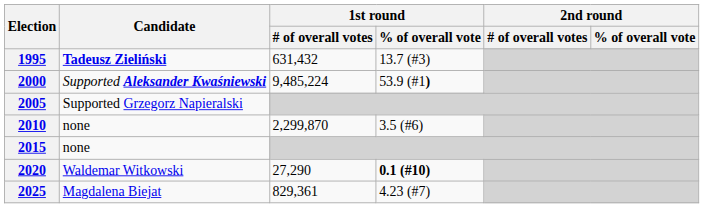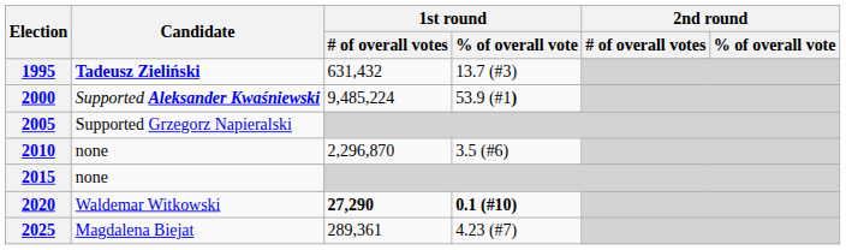 <table class=wikitable>
 <tr>
 <th rowspan=2>Election</th>
 <th rowspan=2>Candidate</th>
 <th colspan=2>1st round</th>
 <th colspan=2>2nd round</th>
 </tr>
 <tr>
 <th># of overall votes</th>
 <th>% of overall vote</th>
 <th># of overall votes</th>
 <th>% of overall vote</th>
 </tr>
 <tr>
 <th><a href='#'>1995</a></th>
 <td><strong><a href='#'>Tadeusz Zieliński</a></strong></td>
 <td>631,432</td>
 <td>13.7 (#3)</td>
 <td colspan="2" style="background:lightgrey;"></td>
 </tr>
 <tr>
 <th><a href='#'>2000</a></th>
 <td><em>Supported <strong><a href='#'>Aleksander Kwaśniewski</a><strong><em></td>
 <td>9,485,224</td>
 <td>53.9 (</strong>#1<strong>)</td>
 <td colspan="2" style="background:lightgrey;"></td>
 </tr>
 <tr>
 <th><a href='#'>2005</a></th>
 <td></em>Supported <a href='#'>Grzegorz Napieralski</a><em></td>
 <td colspan="4" style="background:lightgrey;"></td>
 </tr>
 <tr>
 <th><a href='#'>2010</a></th>
 <td></em>none<em></td>
-<td>2,299,870</td>
+<td>2,296,870</td>
 <td>3.5 (#6)</td>
 <td colspan="2" style="background:lightgrey;"></td>
 </tr>
 <tr>
 <th><a href='#'>2015</a></th>
 <td></em>none<em></td>
 <td colspan="4" style="background:lightgrey;"></td>
 </tr>
 <tr>
 <th><a href='#'>2020</a></th>
 <td><a href='#'>Waldemar Witkowski</a></td>
-<td>27,290</td>
+<td><strong>27,290</strong></td>
 <td><strong>0.1 (#10)</strong></td>
 <td colspan="2" style="background:lightgrey;"></td>
 </tr>
 <tr>
 <th><a href='#'>2025</a></th>
 <td><a href='#'>Magdalena Biejat</a></td>
-<td>829,361</td>
+<td>289,361</td>
 <td>4.23 (#7)</td>
 <td colspan="2" style="background:lightgrey;"></td>
 </tr>
 </table>
